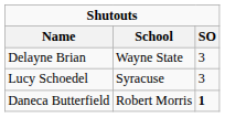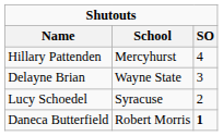 <table class="wikitable">
 <tr>
 <td colspan=3 style="text-align:center;"><strong>Shutouts</strong></td>
 </tr>
 <tr>
 <th>Name</th>
 <th>School</th>
 <th>SO</th>
 </tr>
 <tr>
+<td>Hillary Pattenden</td>
+<td>Mercyhurst</td>
+<td>4</td>
+</tr>
+<tr>
 <td>Delayne Brian</td>
 <td>Wayne State</td>
 <td>3</td>
 </tr>
 <tr>
 <td>Lucy Schoedel</td>
 <td>Syracuse</td>
-<td>3</td>
+<td>2</td>
 </tr>
 <tr>
 <td>Daneca Butterfield</td>
 <td>Robert Morris</td>
 <td><strong>1</strong></td>
 </tr>
 </table>
